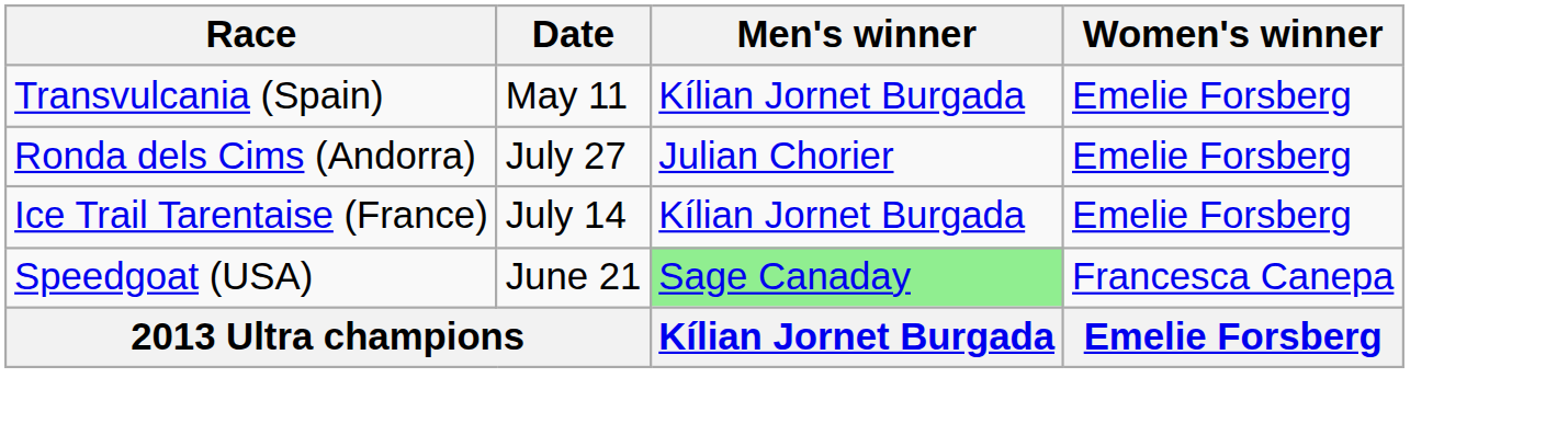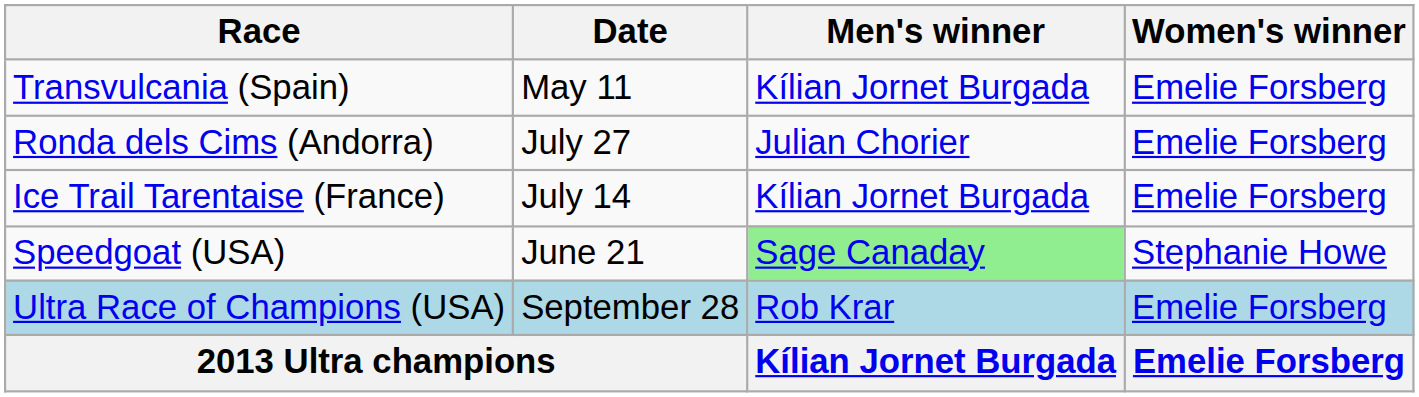 <table class="wikitable" width= style="font-size:90%; text-align:center;">
 <tr>
 <th>Race</th>
 <th>Date</th>
 <th>Men's winner</th>
 <th>Women's winner</th>
 </tr>
 <tr>
 <td><a href='#'>Transvulcania</a> (Spain)</td>
 <td>May 11</td>
 <td><a href='#'>Kílian Jornet Burgada</a></td>
 <td><a href='#'>Emelie Forsberg</a></td>
 </tr>
 <tr>
 <td><a href='#'>Ronda dels Cims</a> (Andorra)</td>
 <td>July 27</td>
 <td><a href='#'>Julian Chorier</a></td>
 <td><a href='#'>Emelie Forsberg</a></td>
 </tr>
 <tr>
 <td><a href='#'>Ice Trail Tarentaise</a> (France)</td>
 <td>July 14</td>
 <td><a href='#'>Kílian Jornet Burgada</a></td>
 <td><a href='#'>Emelie Forsberg</a></td>
 </tr>
 <tr>
 <td><a href='#'>Speedgoat</a> (USA)</td>
 <td>June 21</td>
 <td style="background: lightgreen;"><a href='#'>Sage Canaday</a></td>
-<td><a href='#'>Francesca Canepa</a></td>
+<td><a href='#'>Stephanie Howe</a></td>
+</tr>
+<tr bgcolor=lightblue>
+<td><a href='#'>Ultra Race of Champions</a> (USA)</td>
+<td>September 28</td>
+<td><a href='#'>Rob Krar</a></td>
+<td><a href='#'>Emelie Forsberg</a></td>
 </tr>
 <tr>
 <th colspan=2 align="center">2013 Ultra champions</th>
 <th align="center"><a href='#'>Kílian Jornet Burgada</a></th>
 <th align="center"><a href='#'>Emelie Forsberg</a></th>
 </tr>
 </table>
